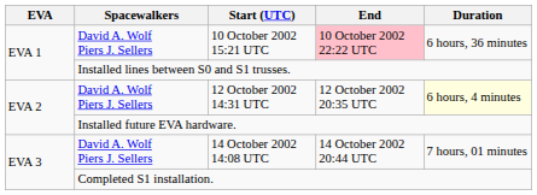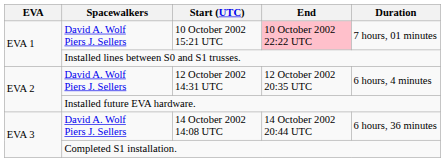 <table class="wikitable">
 <tr>
 <th style="width: 5em;">EVA</th>
 <th style="width:10em;">Spacewalkers</th>
 <th style="width: 8em;">Start (<a href='#'>UTC</a>)</th>
 <th style="width: 8em;">End</th>
 <th style="width: 8em;">Duration</th>
 </tr>
 <tr>
 <td rowspan="2">EVA 1</td>
 <td><a href='#'>David A. Wolf</a> <br> <a href='#'>Piers J. Sellers</a></td>
 <td>10 October 2002 <br> 15:21 UTC</td>
 <td style="background: pink;">10 October 2002 <br> 22:22 UTC</td>
-<td>6 hours, 36 minutes</td>
+<td>7 hours, 01 minutes</td>
 </tr>
 <tr>
 <td colspan="4">Installed lines between S0 and S1 trusses.</td>
 </tr>
 <tr>
 <td rowspan="2">EVA 2</td>
 <td><a href='#'>David A. Wolf</a> <br> <a href='#'>Piers J. Sellers</a></td>
 <td>12 October 2002 <br> 14:31 UTC</td>
 <td>12 October 2002 <br> 20:35 UTC</td>
-<td style="background: lightyellow;">6 hours, 4 minutes</td>
+<td>6 hours, 4 minutes</td>
 </tr>
 <tr>
 <td colspan="4">Installed future EVA hardware.</td>
 </tr>
 <tr>
 <td rowspan="2">EVA 3</td>
 <td><a href='#'>David A. Wolf</a> <br> <a href='#'>Piers J. Sellers</a></td>
 <td>14 October 2002 <br> 14:08 UTC</td>
 <td>14 October 2002 <br> 20:44 UTC</td>
-<td>7 hours, 01 minutes</td>
+<td>6 hours, 36 minutes</td>
 </tr>
 <tr>
 <td colspan="4">Completed S1 installation.</td>
 </tr>
 </table>
